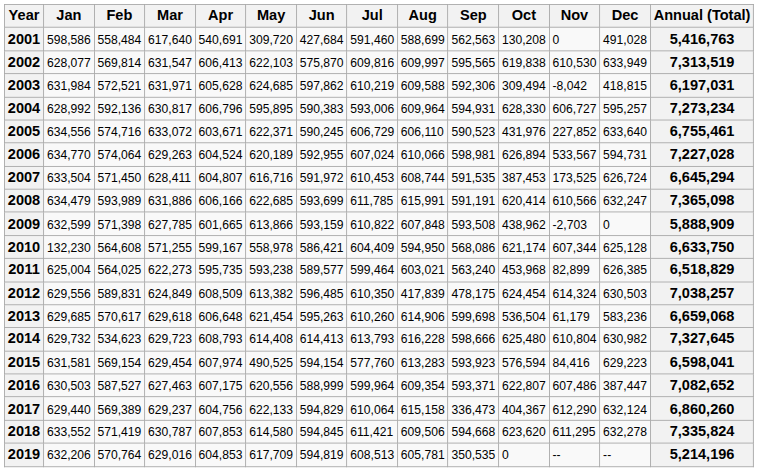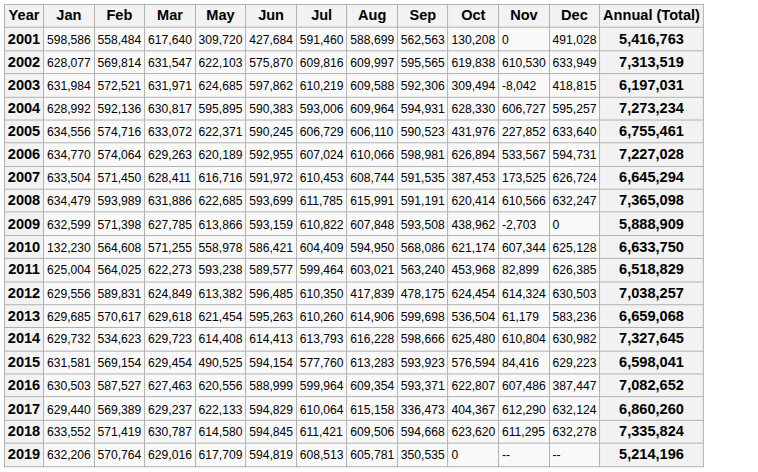 <table class="wikitable">
 <tr>
 <th>Year</th>
 <th>Jan</th>
 <th>Feb</th>
 <th>Mar</th>
-<th>Apr</th>
 <th>May</th>
 <th>Jun</th>
 <th>Jul</th>
 <th>Aug</th>
 <th>Sep</th>
 <th>Oct</th>
 <th>Nov</th>
 <th>Dec</th>
 <th>Annual (Total)</th>
 </tr>
 <tr>
 <th>2001</th>
 <td><small>598,586</small></td>
 <td><small>558,484</small></td>
 <td><small>617,640</small></td>
-<td><small>540,691</small></td>
 <td><small>309,720</small></td>
 <td><small>427,684</small></td>
 <td><small>591,460</small></td>
 <td><small>588,699</small></td>
 <td><small>562,563</small></td>
 <td><small>130,208</small></td>
 <td><small>0</small></td>
 <td><small>491,028</small></td>
 <th>5,416,763</th>
 </tr>
 <tr>
 <th>2002</th>
 <td><small>628,077</small></td>
 <td><small>569,814</small></td>
 <td><small>631,547</small></td>
-<td><small>606,413</small></td>
 <td><small>622,103</small></td>
 <td><small>575,870</small></td>
 <td><small>609,816</small></td>
 <td><small>609,997</small></td>
 <td><small>595,565</small></td>
 <td><small>619,838</small></td>
 <td><small>610,530</small></td>
 <td><small>633,949</small></td>
 <th>7,313,519</th>
 </tr>
 <tr>
 <th>2003</th>
 <td><small>631,984</small></td>
 <td><small>572,521</small></td>
 <td><small>631,971</small></td>
-<td><small>605,628</small></td>
 <td><small>624,685</small></td>
 <td><small>597,862</small></td>
 <td><small>610,219</small></td>
 <td><small>609,588</small></td>
 <td><small>592,306</small></td>
 <td><small>309,494</small></td>
 <td><small>-8,042</small></td>
 <td><small>418,815</small></td>
 <th>6,197,031</th>
 </tr>
 <tr>
 <th>2004</th>
 <td><small>628,992</small></td>
 <td><small>592,136</small></td>
 <td><small>630,817</small></td>
-<td><small>606,796</small></td>
 <td><small>595,895</small></td>
 <td><small>590,383</small></td>
 <td><small>593,006</small></td>
 <td><small>609,964</small></td>
 <td><small>594,931</small></td>
 <td><small>628,330</small></td>
 <td><small>606,727</small></td>
 <td><small>595,257</small></td>
 <th>7,273,234</th>
 </tr>
 <tr>
 <th>2005</th>
 <td><small>634,556</small></td>
 <td><small>574,716</small></td>
 <td><small>633,072</small></td>
-<td><small>603,671</small></td>
 <td><small>622,371</small></td>
 <td><small>590,245</small></td>
 <td><small>606,729</small></td>
 <td><small>606,110</small></td>
 <td><small>590,523</small></td>
 <td><small>431,976</small></td>
 <td><small>227,852</small></td>
 <td><small>633,640</small></td>
 <th>6,755,461</th>
 </tr>
 <tr>
 <th>2006</th>
 <td><small>634,770</small></td>
 <td><small>574,064</small></td>
 <td><small>629,263</small></td>
-<td><small>604,524</small></td>
 <td><small>620,189</small></td>
 <td><small>592,955</small></td>
 <td><small>607,024</small></td>
 <td><small>610,066</small></td>
 <td><small>598,981</small></td>
 <td><small>626,894</small></td>
 <td><small>533,567</small></td>
 <td><small>594,731</small></td>
 <th>7,227,028</th>
 </tr>
 <tr>
 <th>2007</th>
 <td><small>633,504</small></td>
 <td><small>571,450</small></td>
 <td><small>628,411</small></td>
-<td><small>604,807</small></td>
 <td><small>616,716</small></td>
 <td><small>591,972</small></td>
 <td><small>610,453</small></td>
 <td><small>608,744</small></td>
 <td><small>591,535</small></td>
 <td><small>387,453</small></td>
 <td><small>173,525</small></td>
 <td><small>626,724</small></td>
 <th>6,645,294</th>
 </tr>
 <tr>
 <th>2008</th>
 <td><small>634,479</small></td>
 <td><small>593,989</small></td>
 <td><small>631,886</small></td>
-<td><small>606,166</small></td>
 <td><small>622,685</small></td>
 <td><small>593,699</small></td>
 <td><small>611,785</small></td>
 <td><small>615,991</small></td>
 <td><small>591,191</small></td>
 <td><small>620,414</small></td>
 <td><small>610,566</small></td>
 <td><small>632,247</small></td>
 <th>7,365,098</th>
 </tr>
 <tr>
 <th>2009</th>
 <td><small>632,599</small></td>
 <td><small>571,398</small></td>
 <td><small>627,785</small></td>
-<td><small>601,665</small></td>
 <td><small>613,866</small></td>
 <td><small>593,159</small></td>
 <td><small>610,822</small></td>
 <td><small>607,848</small></td>
 <td><small>593,508</small></td>
 <td><small>438,962</small></td>
 <td><small>-2,703</small></td>
 <td><small>0</small></td>
 <th>5,888,909</th>
 </tr>
 <tr>
 <th>2010</th>
 <td><small>132,230</small></td>
 <td><small>564,608</small></td>
 <td><small>571,255</small></td>
-<td><small>599,167</small></td>
 <td><small>558,978</small></td>
 <td><small>586,421</small></td>
 <td><small>604,409</small></td>
 <td><small>594,950</small></td>
 <td><small>568,086</small></td>
 <td><small>621,174</small></td>
 <td><small>607,344</small></td>
 <td><small>625,128</small></td>
 <th>6,633,750</th>
 </tr>
 <tr>
 <th>2011</th>
 <td><small>625,004</small></td>
 <td><small>564,025</small></td>
 <td><small>622,273</small></td>
-<td><small>595,735</small></td>
 <td><small>593,238</small></td>
 <td><small>589,577</small></td>
 <td><small>599,464</small></td>
 <td><small>603,021</small></td>
 <td><small>563,240</small></td>
 <td><small>453,968</small></td>
 <td><small>82,899</small></td>
 <td><small>626,385</small></td>
 <th>6,518,829</th>
 </tr>
 <tr>
 <th>2012</th>
 <td><small>629,556</small></td>
 <td><small>589,831</small></td>
 <td><small>624,849</small></td>
-<td><small>608,509</small></td>
 <td><small>613,382</small></td>
 <td><small>596,485</small></td>
 <td><small>610,350</small></td>
 <td><small>417,839</small></td>
 <td><small>478,175</small></td>
 <td><small>624,454</small></td>
 <td><small>614,324</small></td>
 <td><small>630,503</small></td>
 <th>7,038,257</th>
 </tr>
 <tr>
 <th>2013</th>
 <td><small>629,685</small></td>
 <td><small>570,617</small></td>
 <td><small>629,618</small></td>
-<td><small>606,648</small></td>
 <td><small>621,454</small></td>
 <td><small>595,263</small></td>
 <td><small>610,260</small></td>
 <td><small>614,906</small></td>
 <td><small>599,698</small></td>
 <td><small>536,504</small></td>
 <td><small>61,179</small></td>
 <td><small>583,236</small></td>
 <th>6,659,068</th>
 </tr>
 <tr>
 <th>2014</th>
 <td><small>629,732</small></td>
 <td><small>534,623</small></td>
 <td><small>629,723</small></td>
-<td><small>608,793</small></td>
 <td><small>614,408</small></td>
 <td><small>614,413</small></td>
 <td><small>613,793</small></td>
 <td><small>616,228</small></td>
 <td><small>598,666</small></td>
 <td><small>625,480</small></td>
 <td><small>610,804</small></td>
 <td><small>630,982</small></td>
 <th>7,327,645</th>
 </tr>
 <tr>
 <th>2015</th>
 <td><small>631,581</small></td>
 <td><small>569,154</small></td>
 <td><small>629,454</small></td>
-<td><small>607,974</small></td>
 <td><small>490,525</small></td>
 <td><small>594,154</small></td>
 <td><small>577,760</small></td>
 <td><small>613,283</small></td>
 <td><small>593,923</small></td>
 <td><small>576,594</small></td>
 <td><small>84,416</small></td>
 <td><small>629,223</small></td>
 <th>6,598,041</th>
 </tr>
 <tr>
 <th>2016</th>
 <td><small>630,503</small></td>
 <td><small>587,527</small></td>
 <td><small>627,463</small></td>
-<td><small>607,175</small></td>
 <td><small>620,556</small></td>
 <td><small>588,999</small></td>
 <td><small>599,964</small></td>
 <td><small>609,354</small></td>
 <td><small>593,371</small></td>
 <td><small>622,807</small></td>
 <td><small>607,486</small></td>
 <td><small>387,447</small></td>
 <th>7,082,652</th>
 </tr>
 <tr>
 <th>2017</th>
 <td><small>629,440</small></td>
 <td><small>569,389</small></td>
 <td><small>629,237</small></td>
-<td><small>604,756</small></td>
 <td><small>622,133</small></td>
 <td><small>594,829</small></td>
 <td><small>610,064</small></td>
 <td><small>615,158</small></td>
 <td><small>336,473</small></td>
 <td><small>404,367</small></td>
 <td><small>612,290</small></td>
 <td><small>632,124</small></td>
 <th>6,860,260</th>
 </tr>
 <tr>
 <th>2018</th>
 <td><small>633,552</small></td>
 <td><small>571,419</small></td>
 <td><small>630,787</small></td>
-<td><small>607,853</small></td>
 <td><small>614,580</small></td>
 <td><small>594,845</small></td>
 <td><small>611,421</small></td>
 <td><small>609,506</small></td>
 <td><small>594,668</small></td>
 <td><small>623,620</small></td>
 <td><small>611,295</small></td>
 <td><small>632,278</small></td>
 <th>7,335,824</th>
 </tr>
 <tr>
 <th>2019</th>
 <td><small>632,206</small></td>
 <td><small>570,764</small></td>
 <td><small>629,016</small></td>
-<td><small>604,853</small></td>
 <td><small>617,709</small></td>
 <td><small>594,819</small></td>
 <td><small>608,513</small></td>
 <td><small>605,781</small></td>
 <td><small>350,535</small></td>
 <td><small>0</small></td>
 <td><small>--</small></td>
 <td><small>--</small></td>
 <th>5,214,196</th>
 </tr>
 </table>
